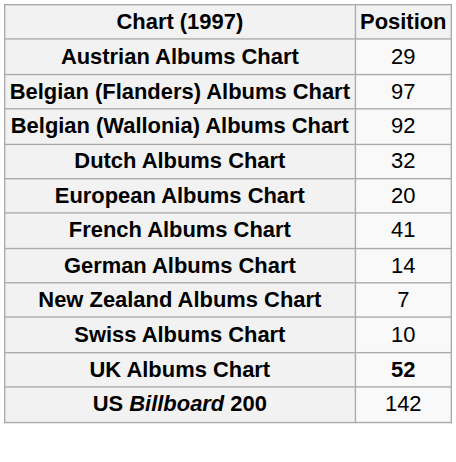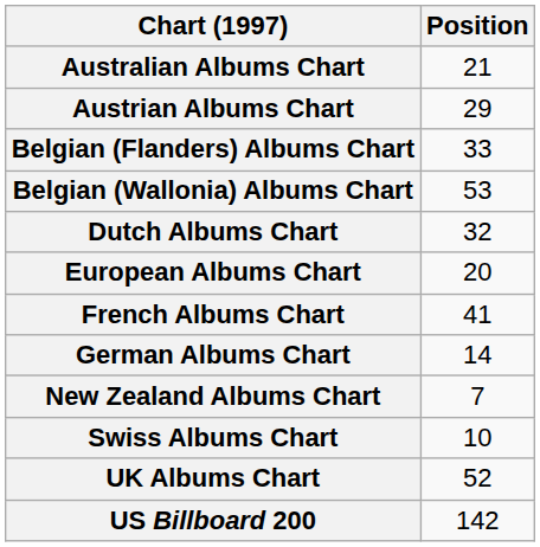 <table class="wikitable plainrowheaders sortable" style="text-align:center;">
 <tr>
 <th>Chart (1997)</th>
 <th>Position</th>
+</tr>
+<tr>
+<th scope="row">Australian Albums Chart</th>
+<td>21</td>
 </tr>
 <tr>
 <th scope="row">Austrian Albums Chart</th>
 <td>29</td>
 </tr>
 <tr>
 <th scope="row">Belgian (Flanders) Albums Chart</th>
-<td>97</td>
+<td>33</td>
 </tr>
 <tr>
 <th scope="row">Belgian (Wallonia) Albums Chart</th>
-<td>92</td>
+<td>53</td>
 </tr>
 <tr>
 <th scope="row">Dutch Albums Chart</th>
 <td>32</td>
 </tr>
 <tr>
 <th scope="row">European Albums Chart</th>
 <td>20</td>
 </tr>
 <tr>
 <th scope="row">French Albums Chart</th>
 <td>41</td>
 </tr>
 <tr>
 <th scope="row">German Albums Chart</th>
 <td align="center">14</td>
 </tr>
 <tr>
 <th scope="row">New Zealand Albums Chart</th>
 <td>7</td>
 </tr>
 <tr>
 <th scope="row">Swiss Albums Chart</th>
 <td>10</td>
 </tr>
 <tr>
 <th scope="row">UK Albums Chart</th>
-<td><strong>52</strong></td>
+<td>52</td>
 </tr>
 <tr>
 <th scope="row">US <em>Billboard</em> 200</th>
 <td>142</td>
 </tr>
 </table>
